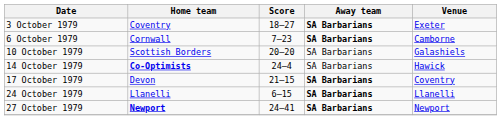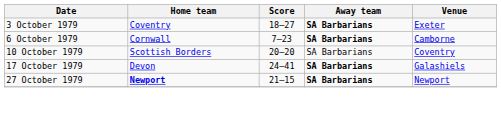 <table class="wikitable" width=60%">
 <tr>
 <th>Date</th>
 <th>Home team</th>
 <th>Score</th>
 <th>Away team</th>
 <th>Venue</th>
 </tr>
 <tr>
 <td>3 October 1979</td>
 <td><a href='#'>Coventry</a></td>
 <td align=center>18–27</td>
 <td><strong>SA Barbarians</strong></td>
 <td><a href='#'>Exeter</a></td>
 </tr>
 <tr>
 <td>6 October 1979</td>
 <td><a href='#'>Cornwall</a></td>
 <td align=center>7–23</td>
 <td><strong>SA Barbarians</strong></td>
 <td><a href='#'>Camborne</a></td>
 </tr>
 <tr>
 <td>10 October 1979</td>
 <td><a href='#'>Scottish Borders</a></td>
 <td align=center>20–20</td>
 <td>SA Barbarians</td>
-<td><a href='#'>Galashiels</a></td>
-</tr>
-<tr>
-<td>14 October 1979</td>
-<td><strong><a href='#'>Co-Optimists</a></strong></td>
-<td align=center>24–4</td>
-<td>SA Barbarians</td>
-<td><a href='#'>Hawick</a></td>
+<td><a href='#'>Coventry</a></td>
 </tr>
 <tr>
 <td>17 October 1979</td>
 <td><a href='#'>Devon</a></td>
-<td align=center>21–15</td>
+<td align=center>24–41</td>
 <td><strong>SA Barbarians</strong></td>
-<td><a href='#'>Coventry</a></td>
-</tr>
-<tr>
-<td>24 October 1979</td>
-<td><a href='#'>Llanelli</a></td>
-<td align=center>6–15</td>
-<td><strong>SA Barbarians</strong></td>
-<td><a href='#'>Llanelli</a></td>
+<td><a href='#'>Galashiels</a></td>
 </tr>
 <tr>
 <td>27 October 1979</td>
 <td><strong><a href='#'>Newport</a></strong></td>
-<td align=center>24–41</td>
+<td align=center>21–15</td>
 <td><strong>SA Barbarians</strong></td>
 <td><a href='#'>Newport</a></td>
 </tr>
 <tr>
 </tr>
 </table>
